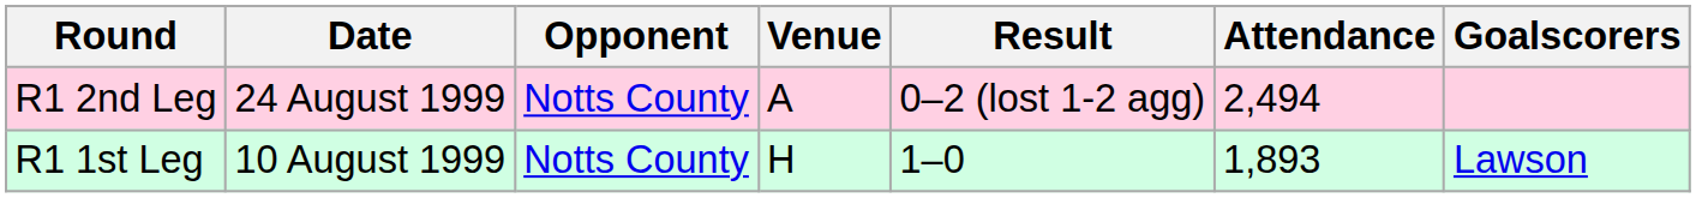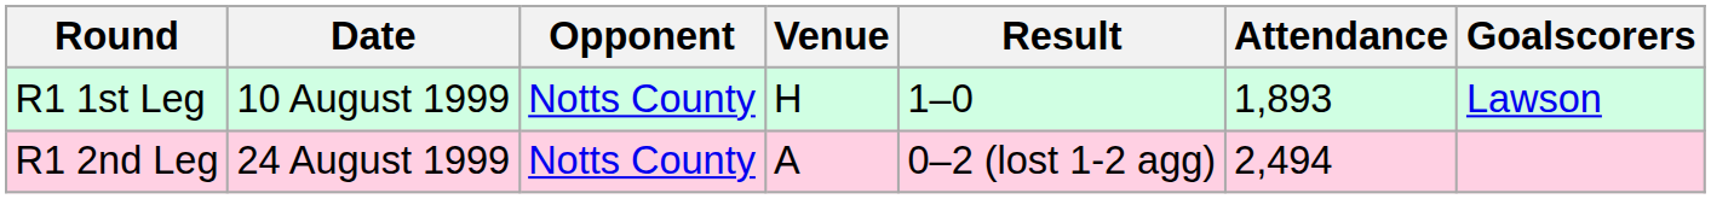 <table class="wikitable">
 <tr>
 <th>Round</th>
 <th>Date</th>
 <th>Opponent</th>
 <th>Venue</th>
 <th>Result</th>
 <th>Attendance</th>
 <th>Goalscorers</th>
 </tr>
+<tr style="background-color: #d0ffe3;">
+<td>R1 1st Leg</td>
+<td>10 August 1999</td>
+<td><a href='#'>Notts County</a></td>
+<td>H</td>
+<td>1–0</td>
+<td>1,893</td>
+<td><a href='#'>Lawson</a></td>
+</tr>
 <tr style="background-color: #ffd0e3;">
 <td>R1 2nd Leg</td>
 <td>24 August 1999</td>
 <td><a href='#'>Notts County</a></td>
 <td>A</td>
 <td>0–2 (lost 1-2 agg)</td>
 <td>2,494</td>
 <td></td>
 </tr>
-<tr style="background-color: #d0ffe3;">
-<td>R1 1st Leg</td>
-<td>10 August 1999</td>
-<td><a href='#'>Notts County</a></td>
-<td>H</td>
-<td>1–0</td>
-<td>1,893</td>
-<td><a href='#'>Lawson</a></td>
-</tr>
 </table>
